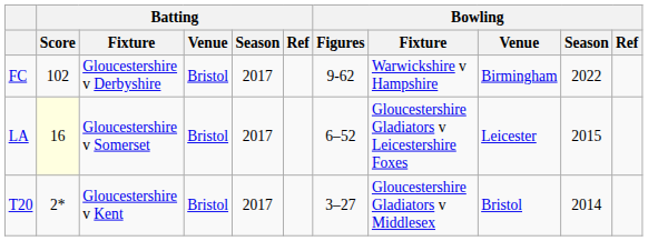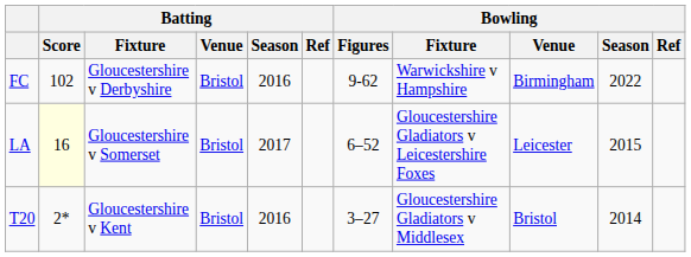 <table class=wikitable style="font-size:90%">
 <tr>
 <th rowspan="1"></th>
 <th colspan="5" rowspan="1">Batting</th>
 <th colspan="5" rowspan="1">Bowling</th>
 </tr>
 <tr>
 <th></th>
 <th>Score</th>
 <th>Fixture</th>
 <th>Venue</th>
 <th>Season</th>
 <th>Ref</th>
 <th>Figures</th>
 <th>Fixture</th>
 <th>Venue</th>
 <th>Season</th>
 <th>Ref</th>
 </tr>
 <tr>
 <td><a href='#'>FC</a></td>
 <td align="center">102</td>
 <td><a href='#'>Gloucestershire</a> v <a href='#'>Derbyshire</a></td>
 <td><a href='#'>Bristol</a></td>
-<td align="center">2017</td>
+<td align="center">2016</td>
 <td></td>
 <td align="center">9-62</td>
 <td><a href='#'>Warwickshire</a> v <a href='#'>Hampshire</a></td>
 <td><a href='#'>Birmingham</a></td>
 <td align="center">2022</td>
 <td></td>
 </tr>
 <tr>
 <td><a href='#'>LA</a></td>
 <td align="center" style="background: lightyellow;">16</td>
 <td><a href='#'>Gloucestershire</a> v <a href='#'>Somerset</a></td>
 <td><a href='#'>Bristol</a></td>
 <td align="center">2017</td>
 <td></td>
 <td align="center">6–52</td>
 <td><a href='#'>Gloucestershire Gladiators</a> v <a href='#'>Leicestershire Foxes</a></td>
 <td><a href='#'>Leicester</a></td>
 <td align="center">2015</td>
 <td></td>
 </tr>
 <tr>
 <td><a href='#'>T20</a></td>
 <td align="center">2*</td>
 <td><a href='#'>Gloucestershire</a> v <a href='#'>Kent</a></td>
 <td><a href='#'>Bristol</a></td>
-<td align="center">2017</td>
+<td align="center">2016</td>
 <td></td>
 <td align="center">3–27</td>
 <td><a href='#'>Gloucestershire Gladiators</a> v <a href='#'>Middlesex</a></td>
 <td><a href='#'>Bristol</a></td>
 <td align="center">2014</td>
 <td></td>
 </tr>
 </table>
